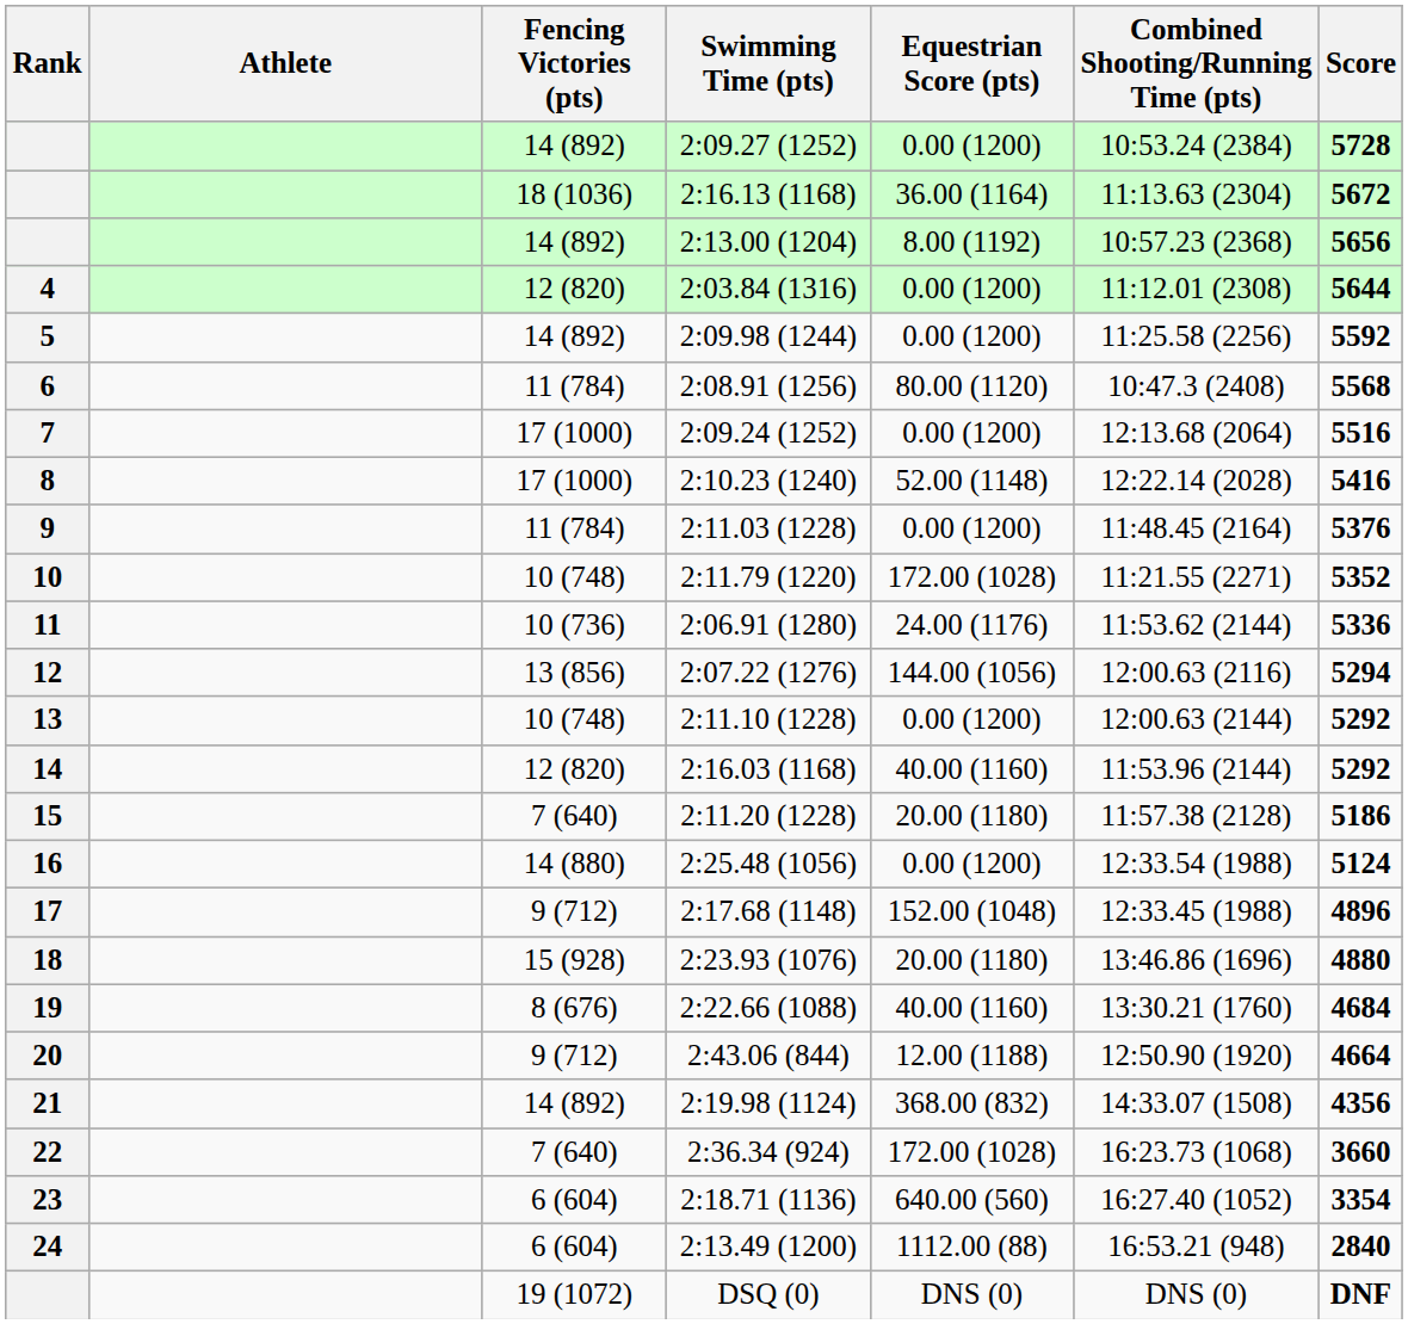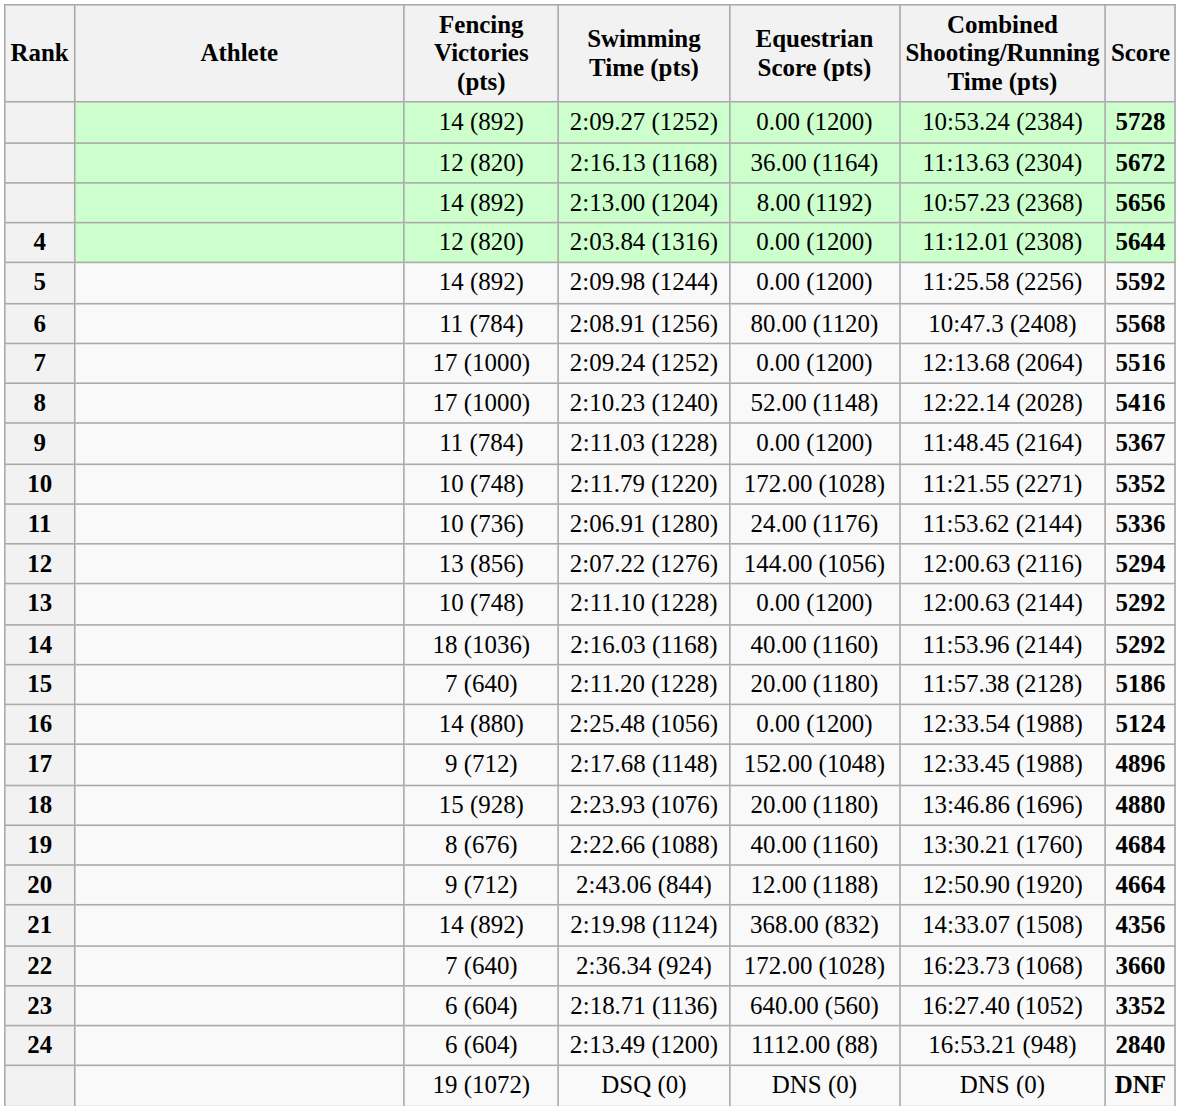 <table class="wikitable sortable" style="text-align:center; font-size:98%;">
 <tr>
 <th width=30>Rank</th>
 <th width=200>Athlete</th>
 <th width=90>Fencing <br>Victories (pts)</th>
 <th width=100>Swimming <br>Time (pts)</th>
 <th width=100>Equestrian <br>Score (pts)</th>
 <th width=100>Combined Shooting/Running <br>Time (pts)</th>
 <th>Score</th>
 </tr>
 <tr bgcolor="#ccffcc">
 <th></th>
 <td align=left></td>
 <td>14 (892)</td>
 <td>2:09.27 (1252)</td>
 <td>0.00 (1200)</td>
 <td>10:53.24 (2384)</td>
 <td><strong>5728</strong></td>
 </tr>
 <tr bgcolor="#ccffcc">
 <th></th>
 <td align=left></td>
-<td>18 (1036)</td>
+<td>12 (820)</td>
 <td>2:16.13 (1168)</td>
 <td>36.00 (1164)</td>
 <td>11:13.63 (2304)</td>
 <td><strong>5672</strong></td>
 </tr>
 <tr bgcolor="#ccffcc">
 <th></th>
 <td align=left></td>
 <td>14 (892)</td>
 <td>2:13.00 (1204)</td>
 <td>8.00 (1192)</td>
 <td>10:57.23 (2368)</td>
 <td><strong>5656</strong></td>
 </tr>
 <tr bgcolor="#ccffcc">
 <th>4</th>
 <td align=left></td>
 <td>12 (820)</td>
 <td>2:03.84 (1316)</td>
 <td>0.00 (1200)</td>
 <td>11:12.01	(2308)</td>
 <td><strong>5644</strong></td>
 </tr>
 <tr>
 <th>5</th>
 <td align=left></td>
 <td>14 (892)</td>
 <td>2:09.98 (1244)</td>
 <td>0.00 (1200)</td>
 <td>11:25.58 (2256)</td>
 <td><strong>5592</strong></td>
 </tr>
 <tr>
 <th>6</th>
 <td align=left></td>
 <td>11 (784)</td>
 <td>2:08.91 (1256)</td>
 <td>80.00 (1120)</td>
 <td>10:47.3 (2408)</td>
 <td><strong>5568</strong></td>
 </tr>
 <tr>
 <th>7</th>
 <td align=left></td>
 <td>17 (1000)</td>
 <td>2:09.24 (1252)</td>
 <td>0.00 (1200)</td>
 <td>12:13.68	(2064)</td>
 <td><strong>5516</strong></td>
 </tr>
 <tr>
 <th>8</th>
 <td align=left></td>
 <td>17 (1000)</td>
 <td>2:10.23 (1240)</td>
 <td>52.00 (1148)</td>
 <td>12:22.14	(2028)</td>
 <td><strong>5416</strong></td>
 </tr>
 <tr>
 <th>9</th>
 <td align=left></td>
 <td>11 (784)</td>
 <td>2:11.03 (1228)</td>
 <td>0.00 (1200)</td>
 <td>11:48.45 (2164)</td>
-<td><strong>5376</strong></td>
+<td><strong>5367</strong></td>
 </tr>
 <tr>
 <th>10</th>
 <td align=left></td>
 <td>10 (748)</td>
 <td>2:11.79 (1220)</td>
 <td>172.00 (1028)</td>
 <td>11:21.55 (2271)</td>
 <td><strong>5352</strong></td>
 </tr>
 <tr>
 <th>11</th>
 <td align=left></td>
 <td>10 (736)</td>
 <td>2:06.91 (1280)</td>
 <td>24.00 (1176)</td>
 <td>11:53.62 (2144)</td>
 <td><strong>5336</strong></td>
 </tr>
 <tr>
 <th>12</th>
 <td align=left></td>
 <td>13 (856)</td>
 <td>2:07.22 (1276)</td>
 <td>144.00 (1056)</td>
 <td>12:00.63 (2116)</td>
 <td><strong>5294</strong></td>
 </tr>
 <tr>
 <th>13</th>
 <td align=left></td>
 <td>10 (748)</td>
 <td>2:11.10 (1228)</td>
 <td>0.00 (1200)</td>
 <td>12:00.63 (2144)</td>
 <td><strong>5292</strong></td>
 </tr>
 <tr>
 <th>14</th>
 <td align=left></td>
-<td>12 (820)</td>
+<td>18 (1036)</td>
 <td>2:16.03 (1168)</td>
 <td>40.00 (1160)</td>
 <td>11:53.96 (2144)</td>
 <td><strong>5292</strong></td>
 </tr>
 <tr>
 <th>15</th>
 <td align=left></td>
 <td>7 (640)</td>
 <td>2:11.20 (1228)</td>
 <td>20.00 (1180)</td>
 <td>11:57.38 (2128)</td>
 <td><strong>5186</strong></td>
 </tr>
 <tr>
 <th>16</th>
 <td align=left></td>
 <td>14 (880)</td>
 <td>2:25.48 (1056)</td>
 <td>0.00 (1200)</td>
 <td>12:33.54 (1988)</td>
 <td><strong>5124</strong></td>
 </tr>
 <tr>
 <th>17</th>
 <td align=left></td>
 <td>9 (712)</td>
 <td>2:17.68 (1148)</td>
 <td>152.00 (1048)</td>
 <td>12:33.45 (1988)</td>
 <td><strong>4896</strong></td>
 </tr>
 <tr>
 <th>18</th>
 <td align=left></td>
 <td>15 (928)</td>
 <td>2:23.93 (1076)</td>
 <td>20.00 (1180)</td>
 <td>13:46.86 (1696)</td>
 <td><strong>4880</strong></td>
 </tr>
 <tr>
 <th>19</th>
 <td align=left></td>
 <td>8 (676)</td>
 <td>2:22.66 (1088)</td>
 <td>40.00 (1160)</td>
 <td>13:30.21	(1760)</td>
 <td><strong>4684</strong></td>
 </tr>
 <tr>
 <th>20</th>
 <td align=left></td>
 <td>9 (712)</td>
 <td>2:43.06 (844)</td>
 <td>12.00 (1188)</td>
 <td>12:50.90 (1920)</td>
 <td><strong>4664</strong></td>
 </tr>
 <tr>
 <th>21</th>
 <td align=left></td>
 <td>14 (892)</td>
 <td>2:19.98 (1124)</td>
 <td>368.00 (832)</td>
 <td>14:33.07 (1508)</td>
 <td><strong>4356</strong></td>
 </tr>
 <tr>
 <th>22</th>
 <td align=left></td>
 <td>7 (640)</td>
 <td>2:36.34 (924)</td>
 <td>172.00 (1028)</td>
 <td>16:23.73	(1068)</td>
 <td><strong>3660</strong></td>
 </tr>
 <tr>
 <th>23</th>
 <td align=left></td>
 <td>6 (604)</td>
 <td>2:18.71 (1136)</td>
 <td>640.00 (560)</td>
 <td>16:27.40 (1052)</td>
-<td><strong>3354</strong></td>
+<td><strong>3352</strong></td>
 </tr>
 <tr>
 <th>24</th>
 <td align=left></td>
 <td>6 (604)</td>
 <td>2:13.49 (1200)</td>
 <td>1112.00 (88)</td>
 <td>16:53.21 (948)</td>
 <td><strong>2840</strong></td>
 </tr>
 <tr>
 <th></th>
 <td align=left></td>
 <td>19 (1072)</td>
 <td>DSQ (0)</td>
 <td>DNS (0)</td>
 <td>DNS (0)</td>
 <td><strong>DNF</strong></td>
 </tr>
 </table>
